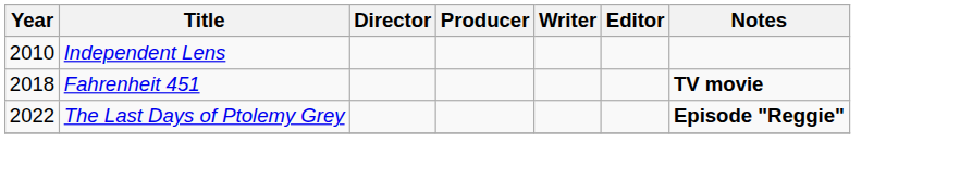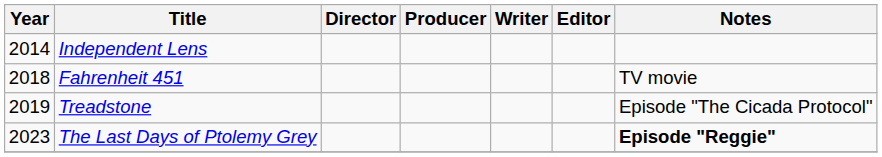 <table class="wikitable">
 <tr>
 <th>Year</th>
 <th>Title</th>
 <th>Director</th>
 <th>Producer</th>
 <th>Writer</th>
 <th>Editor</th>
 <th>Notes</th>
 </tr>
 <tr>
-<td>2010</td>
+<td>2014</td>
 <td><em><a href='#'>Independent Lens</a></em></td>
 <td></td>
 <td></td>
 <td></td>
 <td></td>
 <td></td>
 </tr>
 <tr>
 <td>2018</td>
 <td><em><a href='#'>Fahrenheit 451</a></em></td>
 <td></td>
 <td></td>
 <td></td>
 <td></td>
-<td><strong>TV movie</strong></td>
+<td>TV movie</td>
 </tr>
 <tr>
-<td>2022</td>
+<td>2019</td>
+<td><em><a href='#'>Treadstone</a></em></td>
+<td></td>
+<td></td>
+<td></td>
+<td></td>
+<td>Episode "The Cicada Protocol"</td>
+</tr>
+<tr>
+<td>2023</td>
 <td><em><a href='#'>The Last Days of Ptolemy Grey</a></em></td>
 <td></td>
 <td></td>
 <td></td>
 <td></td>
 <td><strong>Episode "Reggie"</strong></td>
 </tr>
 <tr>
 </tr>
 </table>
